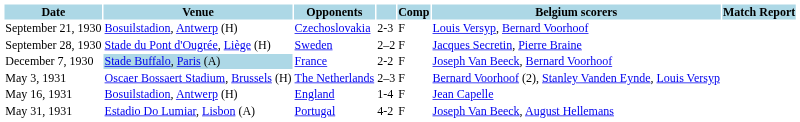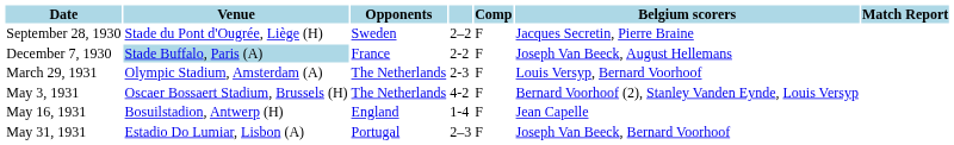 <table>
 <tr>
 <th style="background: lightblue;">Date</th>
 <th style="background: lightblue;">Venue</th>
 <th style="background: lightblue;">Opponents</th>
 <th style="background: lightblue;" align=center></th>
 <th style="background: lightblue;" align=center>Comp</th>
 <th style="background: lightblue;">Belgium scorers</th>
 <th style="background: lightblue;">Match Report</th>
-</tr>
-<tr>
-<td>September 21, 1930</td>
-<td><a href='#'>Bosuilstadion</a>, <a href='#'>Antwerp</a> (H)</td>
-<td><a href='#'>Czechoslovakia</a></td>
-<td>2-3</td>
-<td>F</td>
-<td><a href='#'>Louis Versyp</a>, <a href='#'>Bernard Voorhoof</a></td>
-<td></td>
 </tr>
 <tr>
 <td>September 28, 1930</td>
 <td><a href='#'>Stade du Pont d'Ougrée</a>, <a href='#'>Liège</a> (H)</td>
 <td><a href='#'>Sweden</a></td>
 <td>2–2</td>
 <td>F</td>
 <td><a href='#'>Jacques Secretin</a>, <a href='#'>Pierre Braine</a></td>
 <td></td>
 </tr>
 <tr>
 <td>December 7, 1930</td>
 <td style="background: lightblue;"><a href='#'>Stade Buffalo</a>, <a href='#'>Paris</a> (A)</td>
 <td><a href='#'>France</a></td>
 <td>2-2</td>
 <td>F</td>
-<td><a href='#'>Joseph Van Beeck</a>, <a href='#'>Bernard Voorhoof</a></td>
+<td><a href='#'>Joseph Van Beeck</a>, <a href='#'>August Hellemans</a></td>
+<td></td>
+</tr>
+<tr>
+<td>March 29, 1931</td>
+<td><a href='#'>Olympic Stadium</a>, <a href='#'>Amsterdam</a> (A)</td>
+<td><a href='#'>The Netherlands</a></td>
+<td>2-3</td>
+<td>F</td>
+<td><a href='#'>Louis Versyp</a>, <a href='#'>Bernard Voorhoof</a></td>
 <td></td>
 </tr>
 <tr>
 <td>May 3, 1931</td>
 <td><a href='#'>Oscaer Bossaert Stadium</a>, <a href='#'>Brussels</a> (H)</td>
 <td><a href='#'>The Netherlands</a></td>
-<td>2–3</td>
+<td>4-2</td>
 <td>F</td>
 <td><a href='#'>Bernard Voorhoof</a> (2), <a href='#'>Stanley Vanden Eynde</a>, <a href='#'>Louis Versyp</a></td>
 <td></td>
 </tr>
 <tr>
 <td>May 16, 1931</td>
 <td><a href='#'>Bosuilstadion</a>, <a href='#'>Antwerp</a> (H)</td>
 <td><a href='#'>England</a></td>
 <td>1-4</td>
 <td>F</td>
 <td><a href='#'>Jean Capelle</a></td>
 <td></td>
 </tr>
 <tr>
 <td>May 31, 1931</td>
 <td><a href='#'>Estadio Do Lumiar</a>, <a href='#'>Lisbon</a> (A)</td>
 <td><a href='#'>Portugal</a></td>
-<td>4-2</td>
+<td>2–3</td>
 <td>F</td>
-<td><a href='#'>Joseph Van Beeck</a>, <a href='#'>August Hellemans</a></td>
+<td><a href='#'>Joseph Van Beeck</a>, <a href='#'>Bernard Voorhoof</a></td>
 <td></td>
 </tr>
 </table>
